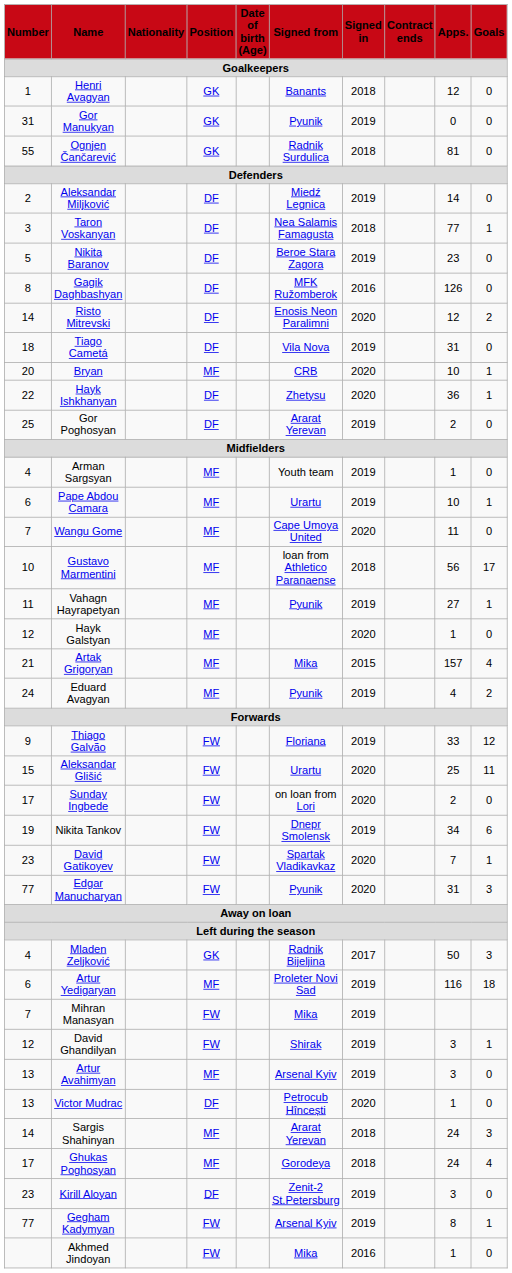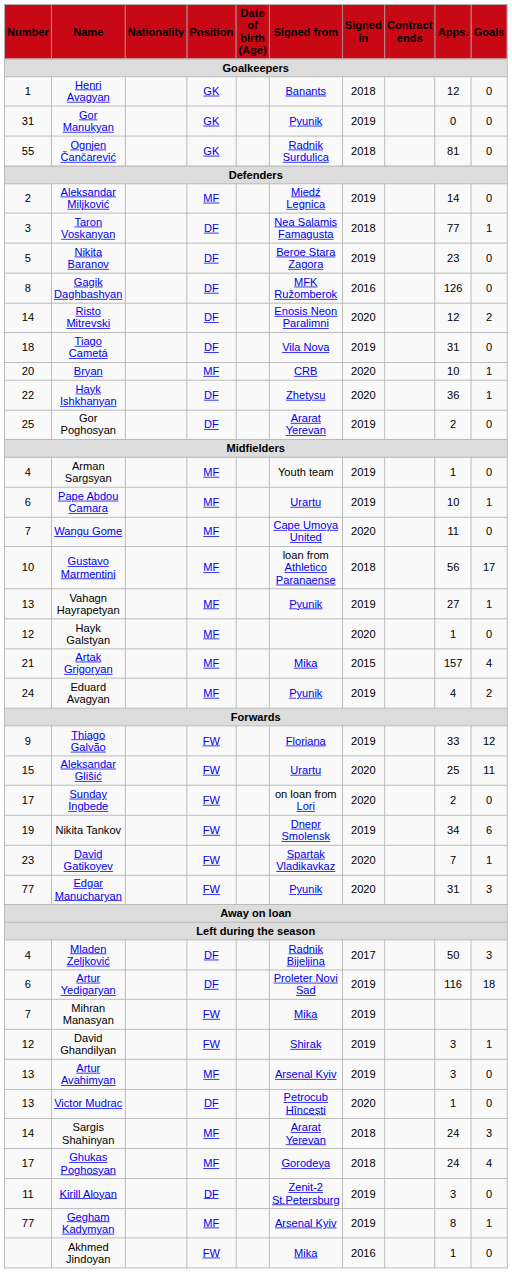 <table class="wikitable"  style="text-align:center; font-size:90%; width:95%;">
 <tr>
 <th style="background:#C80815; color:black; text-align:center;">Number</th>
 <th style="background:#C80815; color:black; text-align:center;">Name</th>
 <th style="background:#C80815; color:black; text-align:center;">Nationality</th>
 <th style="background:#C80815; color:black; text-align:center;">Position</th>
 <th style="background:#C80815; color:black; text-align:center;">Date of birth (Age)</th>
 <th style="background:#C80815; color:black; text-align:center;">Signed from</th>
 <th style="background:#C80815; color:black; text-align:center;">Signed in</th>
 <th style="background:#C80815; color:black; text-align:center;">Contract ends</th>
 <th style="background:#C80815; color:black; text-align:center;">Apps.</th>
 <th style="background:#C80815; color:black; text-align:center;">Goals</th>
 </tr>
 <tr>
 <th colspan="11"  style="background:#dcdcdc; text-align:center;">Goalkeepers</th>
 </tr>
 <tr>
 <td>1</td>
 <td><a href='#'>Henri Avagyan</a></td>
 <td></td>
 <td><a href='#'>GK</a></td>
 <td></td>
 <td><a href='#'>Banants</a></td>
 <td>2018</td>
 <td></td>
 <td>12</td>
 <td>0</td>
 </tr>
 <tr>
 <td>31</td>
 <td><a href='#'>Gor Manukyan</a></td>
 <td></td>
 <td><a href='#'>GK</a></td>
 <td></td>
 <td><a href='#'>Pyunik</a></td>
 <td>2019</td>
 <td></td>
 <td>0</td>
 <td>0</td>
 </tr>
 <tr>
 <td>55</td>
 <td><a href='#'>Ognjen Čančarević</a></td>
 <td></td>
 <td><a href='#'>GK</a></td>
 <td></td>
 <td><a href='#'>Radnik Surdulica</a></td>
 <td>2018</td>
 <td></td>
 <td>81</td>
 <td>0</td>
 </tr>
 <tr>
 <th colspan="11"  style="background:#dcdcdc; text-align:center;">Defenders</th>
 </tr>
 <tr>
 <td>2</td>
 <td><a href='#'>Aleksandar Miljković</a></td>
 <td></td>
-<td><a href='#'>DF</a></td>
+<td><a href='#'>MF</a></td>
 <td></td>
 <td><a href='#'>Miedź Legnica</a></td>
 <td>2019</td>
 <td></td>
 <td>14</td>
 <td>0</td>
 </tr>
 <tr>
 <td>3</td>
 <td><a href='#'>Taron Voskanyan</a></td>
 <td></td>
 <td><a href='#'>DF</a></td>
 <td></td>
 <td><a href='#'>Nea Salamis Famagusta</a></td>
 <td>2018</td>
 <td></td>
 <td>77</td>
 <td>1</td>
 </tr>
 <tr>
 <td>5</td>
 <td><a href='#'>Nikita Baranov</a></td>
 <td></td>
 <td><a href='#'>DF</a></td>
 <td></td>
 <td><a href='#'>Beroe Stara Zagora</a></td>
 <td>2019</td>
 <td></td>
 <td>23</td>
 <td>0</td>
 </tr>
 <tr>
 <td>8</td>
 <td><a href='#'>Gagik Daghbashyan</a></td>
 <td></td>
 <td><a href='#'>DF</a></td>
 <td></td>
 <td><a href='#'>MFK Ružomberok</a></td>
 <td>2016</td>
 <td></td>
 <td>126</td>
 <td>0</td>
 </tr>
 <tr>
 <td>14</td>
 <td><a href='#'>Risto Mitrevski</a></td>
 <td></td>
 <td><a href='#'>DF</a></td>
 <td></td>
 <td><a href='#'>Enosis Neon Paralimni</a></td>
 <td>2020</td>
 <td></td>
 <td>12</td>
 <td>2</td>
 </tr>
 <tr>
 <td>18</td>
 <td><a href='#'>Tiago Cametá</a></td>
 <td></td>
 <td><a href='#'>DF</a></td>
 <td></td>
 <td><a href='#'>Vila Nova</a></td>
 <td>2019</td>
 <td></td>
 <td>31</td>
 <td>0</td>
 </tr>
 <tr>
 <td>20</td>
 <td><a href='#'>Bryan</a></td>
 <td></td>
 <td><a href='#'>MF</a></td>
 <td></td>
 <td><a href='#'>CRB</a></td>
 <td>2020</td>
 <td></td>
 <td>10</td>
 <td>1</td>
 </tr>
 <tr>
 <td>22</td>
 <td><a href='#'>Hayk Ishkhanyan</a></td>
 <td></td>
 <td><a href='#'>DF</a></td>
 <td></td>
 <td><a href='#'>Zhetysu</a></td>
 <td>2020</td>
 <td></td>
 <td>36</td>
 <td>1</td>
 </tr>
 <tr>
 <td>25</td>
 <td>Gor Poghosyan</td>
 <td></td>
 <td><a href='#'>DF</a></td>
 <td></td>
 <td><a href='#'>Ararat Yerevan</a></td>
 <td>2019</td>
 <td></td>
 <td>2</td>
 <td>0</td>
 </tr>
 <tr>
 <th colspan="11"  style="background:#dcdcdc; text-align:center;">Midfielders</th>
 </tr>
 <tr>
 <td>4</td>
 <td>Arman Sargsyan</td>
 <td></td>
 <td><a href='#'>MF</a></td>
 <td></td>
 <td>Youth team</td>
 <td>2019</td>
 <td></td>
 <td>1</td>
 <td>0</td>
 </tr>
 <tr>
 <td>6</td>
 <td><a href='#'>Pape Abdou Camara</a></td>
 <td></td>
 <td><a href='#'>MF</a></td>
 <td></td>
 <td><a href='#'>Urartu</a></td>
 <td>2019</td>
 <td></td>
 <td>10</td>
 <td>1</td>
 </tr>
 <tr>
 <td>7</td>
 <td><a href='#'>Wangu Gome</a></td>
 <td></td>
 <td><a href='#'>MF</a></td>
 <td></td>
 <td><a href='#'>Cape Umoya United</a></td>
 <td>2020</td>
 <td></td>
 <td>11</td>
 <td>0</td>
 </tr>
 <tr>
 <td>10</td>
 <td><a href='#'>Gustavo Marmentini</a></td>
 <td></td>
 <td><a href='#'>MF</a></td>
 <td></td>
 <td>loan from <a href='#'>Athletico Paranaense</a></td>
 <td>2018</td>
 <td></td>
 <td>56</td>
 <td>17</td>
 </tr>
 <tr>
-<td>11</td>
+<td>13</td>
 <td>Vahagn Hayrapetyan</td>
 <td></td>
 <td><a href='#'>MF</a></td>
 <td></td>
 <td><a href='#'>Pyunik</a></td>
 <td>2019</td>
 <td></td>
 <td>27</td>
 <td>1</td>
 </tr>
 <tr>
 <td>12</td>
 <td>Hayk Galstyan</td>
 <td></td>
 <td><a href='#'>MF</a></td>
 <td></td>
 <td></td>
 <td>2020</td>
 <td></td>
 <td>1</td>
 <td>0</td>
 </tr>
 <tr>
 <td>21</td>
 <td><a href='#'>Artak Grigoryan</a></td>
 <td></td>
 <td><a href='#'>MF</a></td>
 <td></td>
 <td><a href='#'>Mika</a></td>
 <td>2015</td>
 <td></td>
 <td>157</td>
 <td>4</td>
 </tr>
 <tr>
 <td>24</td>
 <td>Eduard Avagyan</td>
 <td></td>
 <td><a href='#'>MF</a></td>
 <td></td>
 <td><a href='#'>Pyunik</a></td>
 <td>2019</td>
 <td></td>
 <td>4</td>
 <td>2</td>
 </tr>
 <tr>
 <th colspan="11"  style="background:#dcdcdc; text-align:center;">Forwards</th>
 </tr>
 <tr>
 <td>9</td>
 <td><a href='#'>Thiago Galvão</a></td>
 <td></td>
 <td><a href='#'>FW</a></td>
 <td></td>
 <td><a href='#'>Floriana</a></td>
 <td>2019</td>
 <td></td>
 <td>33</td>
 <td>12</td>
 </tr>
 <tr>
 <td>15</td>
 <td><a href='#'>Aleksandar Glišić</a></td>
 <td></td>
 <td><a href='#'>FW</a></td>
 <td></td>
 <td><a href='#'>Urartu</a></td>
 <td>2020</td>
 <td></td>
 <td>25</td>
 <td>11</td>
 </tr>
 <tr>
 <td>17</td>
 <td><a href='#'>Sunday Ingbede</a></td>
 <td></td>
 <td><a href='#'>FW</a></td>
 <td></td>
 <td>on loan from <a href='#'>Lori</a></td>
 <td>2020</td>
 <td></td>
 <td>2</td>
 <td>0</td>
 </tr>
 <tr>
 <td>19</td>
 <td>Nikita Tankov</td>
 <td></td>
 <td><a href='#'>FW</a></td>
 <td></td>
 <td><a href='#'>Dnepr Smolensk</a></td>
 <td>2019</td>
 <td></td>
 <td>34</td>
 <td>6</td>
 </tr>
 <tr>
 <td>23</td>
 <td><a href='#'>David Gatikoyev</a></td>
 <td></td>
 <td><a href='#'>FW</a></td>
 <td></td>
 <td><a href='#'>Spartak Vladikavkaz</a></td>
 <td>2020</td>
 <td></td>
 <td>7</td>
 <td>1</td>
 </tr>
 <tr>
 <td>77</td>
 <td><a href='#'>Edgar Manucharyan</a></td>
 <td></td>
 <td><a href='#'>FW</a></td>
 <td></td>
 <td><a href='#'>Pyunik</a></td>
 <td>2020</td>
 <td></td>
 <td>31</td>
 <td>3</td>
 </tr>
 <tr>
 <th colspan="11"  style="background:#dcdcdc; text-align:center;">Away on loan</th>
 </tr>
 <tr>
 <th colspan="11"  style="background:#dcdcdc; text-align:center;">Left during the season</th>
 </tr>
 <tr>
 <td>4</td>
 <td><a href='#'>Mladen Zeljković</a></td>
 <td></td>
-<td><a href='#'>GK</a></td>
+<td><a href='#'>DF</a></td>
 <td></td>
 <td><a href='#'>Radnik Bijeljina</a></td>
 <td>2017</td>
 <td></td>
 <td>50</td>
 <td>3</td>
 </tr>
 <tr>
 <td>6</td>
 <td><a href='#'>Artur Yedigaryan</a></td>
 <td></td>
-<td><a href='#'>MF</a></td>
+<td><a href='#'>DF</a></td>
 <td></td>
 <td><a href='#'>Proleter Novi Sad</a></td>
 <td>2019</td>
 <td></td>
 <td>116</td>
 <td>18</td>
 </tr>
 <tr>
 <td>7</td>
 <td>Mihran Manasyan</td>
 <td></td>
 <td><a href='#'>FW</a></td>
 <td></td>
 <td><a href='#'>Mika</a></td>
 <td>2019</td>
 <td></td>
 <td></td>
 <td></td>
 </tr>
 <tr>
 <td>12</td>
 <td>David Ghandilyan</td>
 <td></td>
 <td><a href='#'>FW</a></td>
 <td></td>
 <td><a href='#'>Shirak</a></td>
 <td>2019</td>
 <td></td>
 <td>3</td>
 <td>1</td>
 </tr>
 <tr>
 <td>13</td>
 <td><a href='#'>Artur Avahimyan</a></td>
 <td></td>
 <td><a href='#'>MF</a></td>
 <td></td>
 <td><a href='#'>Arsenal Kyiv</a></td>
 <td>2019</td>
 <td></td>
 <td>3</td>
 <td>0</td>
 </tr>
 <tr>
 <td>13</td>
 <td><a href='#'>Victor Mudrac</a></td>
 <td></td>
 <td><a href='#'>DF</a></td>
 <td></td>
 <td><a href='#'>Petrocub Hîncești</a></td>
 <td>2020</td>
 <td></td>
 <td>1</td>
 <td>0</td>
 </tr>
 <tr>
 <td>14</td>
 <td>Sargis Shahinyan</td>
 <td></td>
 <td><a href='#'>MF</a></td>
 <td></td>
 <td><a href='#'>Ararat Yerevan</a></td>
 <td>2018</td>
 <td></td>
 <td>24</td>
 <td>3</td>
 </tr>
 <tr>
 <td>17</td>
 <td><a href='#'>Ghukas Poghosyan</a></td>
 <td></td>
 <td><a href='#'>MF</a></td>
 <td></td>
 <td><a href='#'>Gorodeya</a></td>
 <td>2018</td>
 <td></td>
 <td>24</td>
 <td>4</td>
 </tr>
 <tr>
-<td>23</td>
+<td>11</td>
 <td><a href='#'>Kirill Aloyan</a></td>
 <td></td>
 <td><a href='#'>DF</a></td>
 <td></td>
 <td><a href='#'>Zenit-2 St.Petersburg</a></td>
 <td>2019</td>
 <td></td>
 <td>3</td>
 <td>0</td>
 </tr>
 <tr>
 <td>77</td>
 <td><a href='#'>Gegham Kadymyan</a></td>
 <td></td>
-<td><a href='#'>FW</a></td>
+<td><a href='#'>MF</a></td>
 <td></td>
 <td><a href='#'>Arsenal Kyiv</a></td>
 <td>2019</td>
 <td></td>
 <td>8</td>
 <td>1</td>
 </tr>
 <tr>
 <td></td>
 <td>Akhmed Jindoyan</td>
 <td></td>
 <td><a href='#'>FW</a></td>
 <td></td>
 <td><a href='#'>Mika</a></td>
 <td>2016</td>
 <td></td>
 <td>1</td>
 <td>0</td>
 </tr>
 </table>
